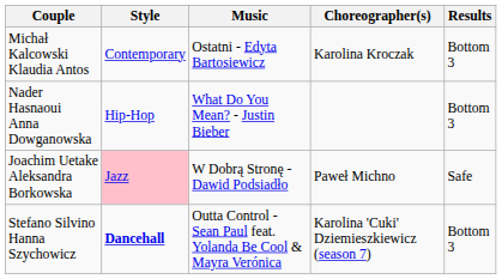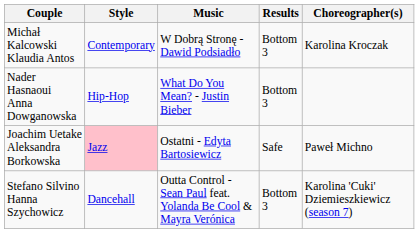 <table class="wikitable" width="90%">
 <tr>
 <th>Couple</th>
 <th>Style</th>
 <th>Music</th>
+<th>Results</th>
 <th>Choreographer(s)</th>
-<th>Results</th>
 </tr>
 <tr>
 <td>Michał Kalcowski<br>Klaudia Antos</td>
 <td><a href='#'>Contemporary</a></td>
-<td>Ostatni - <a href='#'>Edyta Bartosiewicz</a></td>
+<td>W Dobrą Stronę - <a href='#'>Dawid Podsiadło</a></td>
+<td>Bottom 3</td>
 <td>Karolina Kroczak</td>
-<td>Bottom 3</td>
 </tr>
 <tr>
 <td>Nader Hasnaoui<br>Anna Dowganowska</td>
 <td><a href='#'>Hip-Hop</a></td>
 <td><a href='#'>What Do You Mean?</a> - <a href='#'>Justin Bieber</a></td>
+<td>Bottom 3</td>
 <td></td>
-<td>Bottom 3</td>
 </tr>
 <tr>
 <td>Joachim Uetake<br>Aleksandra Borkowska</td>
 <td style="background: pink;"><a href='#'>Jazz</a></td>
-<td>W Dobrą Stronę - <a href='#'>Dawid Podsiadło</a></td>
+<td>Ostatni - <a href='#'>Edyta Bartosiewicz</a></td>
+<td>Safe</td>
 <td>Paweł Michno</td>
-<td>Safe</td>
 </tr>
 <tr>
 <td>Stefano Silvino<br>Hanna Szychowicz</td>
-<td><strong><a href='#'>Dancehall</a></strong></td>
+<td><a href='#'>Dancehall</a></td>
 <td>Outta Control - <a href='#'>Sean Paul</a> feat. <a href='#'>Yolanda Be Cool</a> & <a href='#'>Mayra Verónica</a></td>
+<td>Bottom 3</td>
 <td>Karolina 'Cuki' Dziemieszkiewicz (<a href='#'>season 7</a>)</td>
-<td>Bottom 3</td>
 </tr>
 </table>
